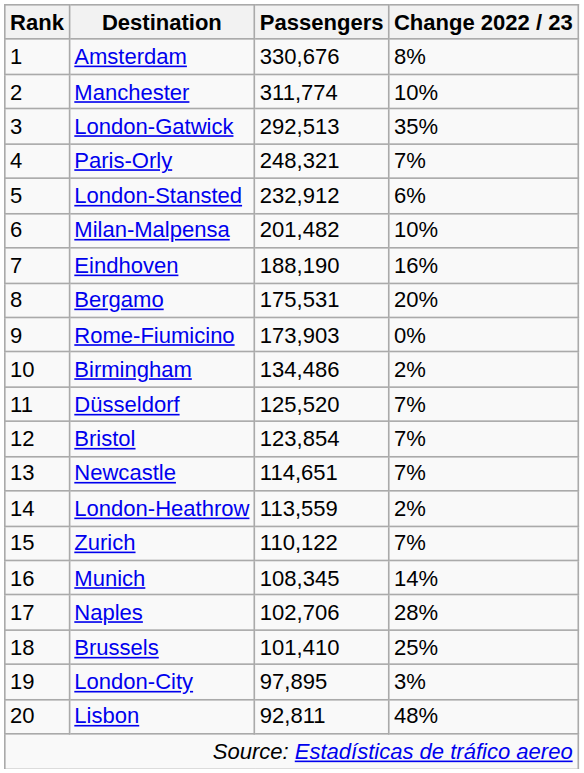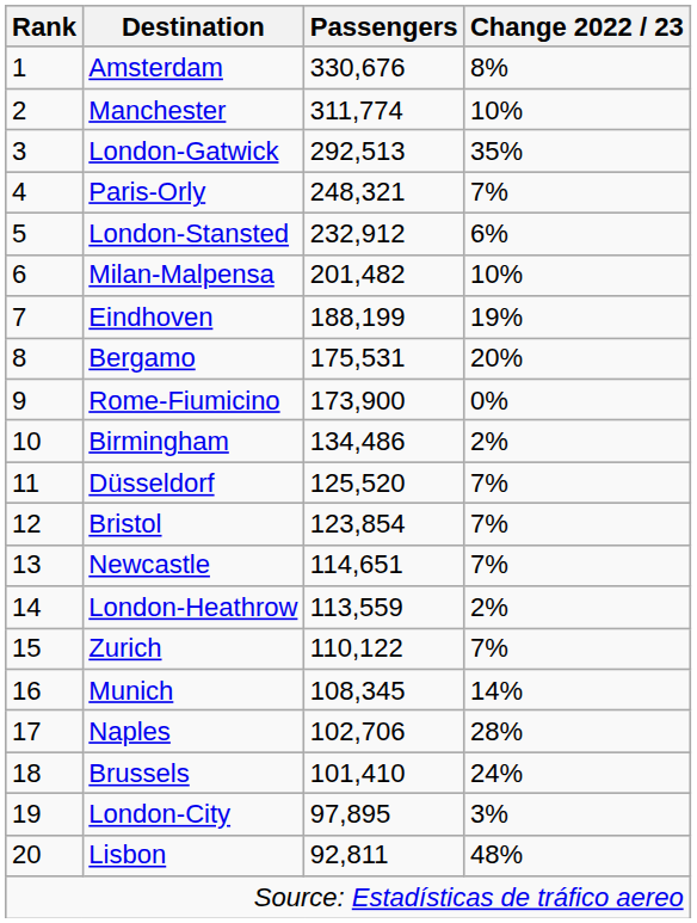 <table class="wikitable" style="font-size: 85%; width:align">
 <tr>
 <th>Rank</th>
 <th>Destination</th>
 <th>Passengers</th>
 <th>Change 2022 / 23</th>
 </tr>
 <tr>
 <td>1</td>
 <td> <a href='#'>Amsterdam</a></td>
 <td>330,676</td>
 <td> 8%</td>
 </tr>
 <tr>
 <td>2</td>
 <td> <a href='#'>Manchester</a></td>
 <td>311,774</td>
 <td> 10%</td>
 </tr>
 <tr>
 <td>3</td>
 <td> <a href='#'>London-Gatwick</a></td>
 <td>292,513</td>
 <td> 35%</td>
 </tr>
 <tr>
 <td>4</td>
 <td> <a href='#'>Paris-Orly</a></td>
 <td>248,321</td>
 <td> 7%</td>
 </tr>
 <tr>
 <td>5</td>
 <td> <a href='#'>London-Stansted</a></td>
 <td>232,912</td>
 <td> 6%</td>
 </tr>
 <tr>
 <td>6</td>
 <td> <a href='#'>Milan-Malpensa</a></td>
 <td>201,482</td>
 <td> 10%</td>
 </tr>
 <tr>
 <td>7</td>
 <td> <a href='#'>Eindhoven</a></td>
-<td>188,190</td>
-<td> 16%</td>
+<td>188,199</td>
+<td> 19%</td>
 </tr>
 <tr>
 <td>8</td>
 <td> <a href='#'>Bergamo</a></td>
 <td>175,531</td>
 <td> 20%</td>
 </tr>
 <tr>
 <td>9</td>
 <td> <a href='#'>Rome-Fiumicino</a></td>
-<td>173,903</td>
+<td>173,900</td>
 <td> 0%</td>
 </tr>
 <tr>
 <td>10</td>
 <td> <a href='#'>Birmingham</a></td>
 <td>134,486</td>
 <td> 2%</td>
 </tr>
 <tr>
 <td>11</td>
 <td> <a href='#'>Düsseldorf</a></td>
 <td>125,520</td>
 <td> 7%</td>
 </tr>
 <tr>
 <td>12</td>
 <td> <a href='#'>Bristol</a></td>
 <td>123,854</td>
 <td> 7%</td>
 </tr>
 <tr>
 <td>13</td>
 <td> <a href='#'>Newcastle</a></td>
 <td>114,651</td>
 <td> 7%</td>
 </tr>
 <tr>
 <td>14</td>
 <td> <a href='#'>London-Heathrow</a></td>
 <td>113,559</td>
 <td> 2%</td>
 </tr>
 <tr>
 <td>15</td>
 <td> <a href='#'>Zurich</a></td>
 <td>110,122</td>
 <td> 7%</td>
 </tr>
 <tr>
 <td>16</td>
 <td> <a href='#'>Munich</a></td>
 <td>108,345</td>
 <td> 14%</td>
 </tr>
 <tr>
 <td>17</td>
 <td> <a href='#'>Naples</a></td>
 <td>102,706</td>
 <td> 28%</td>
 </tr>
 <tr>
 <td>18</td>
 <td> <a href='#'>Brussels</a></td>
 <td>101,410</td>
-<td> 25%</td>
+<td> 24%</td>
 </tr>
 <tr>
 <td>19</td>
 <td> <a href='#'>London-City</a></td>
 <td>97,895</td>
 <td> 3%</td>
 </tr>
 <tr>
 <td>20</td>
 <td> <a href='#'>Lisbon</a></td>
 <td>92,811</td>
 <td> 48%</td>
 </tr>
 <tr>
 <td colspan="4" style="text-align:right;"><em>Source: <a href='#'>Estadísticas de tráfico aereo</a></em></td>
 </tr>
 </table>
